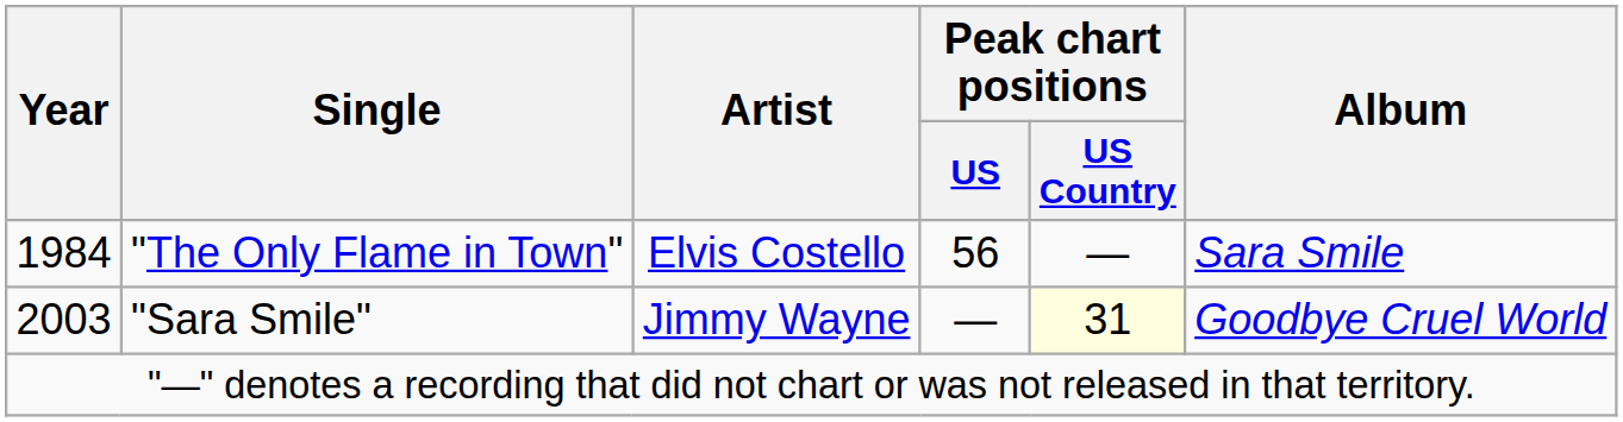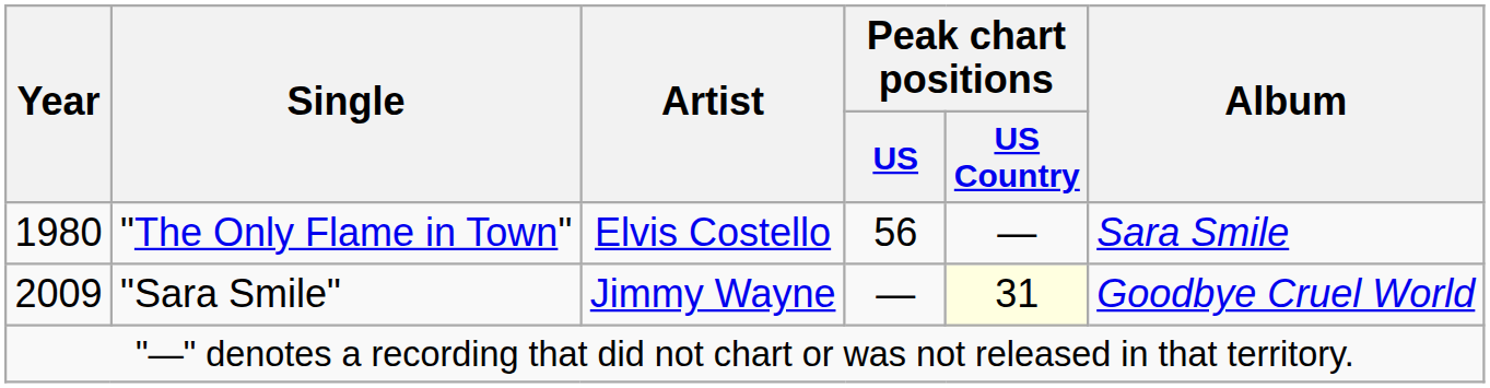 <table class="wikitable" style="text-align:center;">
 <tr>
 <th rowspan="2">Year</th>
 <th rowspan="2">Single</th>
 <th rowspan="2">Artist</th>
 <th colspan="2">Peak chart positions</th>
 <th rowspan="2">Album</th>
 </tr>
 <tr style="font-size:smaller;">
 <th style="width:35px;"><a href='#'>US</a></th>
 <th style="width:35px;"><a href='#'>US Country</a></th>
 </tr>
 <tr>
-<td>1984</td>
+<td>1980</td>
 <td style="text-align:left;">"<a href='#'>The Only Flame in Town</a>"</td>
 <td><a href='#'>Elvis Costello</a></td>
 <td>56</td>
 <td>—</td>
 <td style="text-align:left;"><em><a href='#'>Sara Smile</a></em></td>
 </tr>
 <tr>
-<td>2003</td>
+<td>2009</td>
 <td style="text-align:left;">"Sara Smile"</td>
 <td><a href='#'>Jimmy Wayne</a></td>
 <td>—</td>
 <td style="background: lightyellow;">31</td>
 <td style="text-align:left;"><em><a href='#'>Goodbye Cruel World</a></em></td>
 </tr>
 <tr>
 <td colspan="14" style="font-size:90%">"—" denotes a recording that did not chart or was not released in that territory.</td>
 </tr>
 </table>
